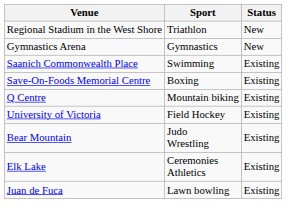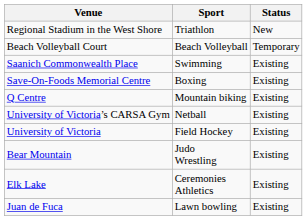 <table class="wikitable">
 <tr>
 <th>Venue</th>
 <th>Sport</th>
 <th>Status</th>
 </tr>
 <tr>
 <td>Regional Stadium in the West Shore</td>
 <td>Triathlon</td>
 <td>New</td>
 </tr>
 <tr>
-<td>Gymnastics Arena</td>
-<td>Gymnastics</td>
-<td>New</td>
+<td>Beach Volleyball Court</td>
+<td>Beach Volleyball</td>
+<td>Temporary</td>
 </tr>
 <tr>
 <td><a href='#'>Saanich Commonwealth Place</a></td>
 <td>Swimming</td>
 <td>Existing</td>
 </tr>
 <tr>
 <td><a href='#'>Save-On-Foods Memorial Centre</a></td>
 <td>Boxing</td>
 <td>Existing</td>
 </tr>
 <tr>
 <td><a href='#'>Q Centre</a></td>
 <td>Mountain biking</td>
+<td>Existing</td>
+</tr>
+<tr>
+<td><a href='#'>University of Victoria</a>’s CARSA Gym</td>
+<td>Netball</td>
 <td>Existing</td>
 </tr>
 <tr>
 <td><a href='#'>University of Victoria</a></td>
 <td>Field Hockey</td>
 <td>Existing</td>
 </tr>
 <tr>
 <td><a href='#'>Bear Mountain</a></td>
 <td>Judo<br>Wrestling</td>
 <td>Existing</td>
 </tr>
 <tr>
 <td><a href='#'>Elk Lake</a></td>
 <td>Ceremonies<br>Athletics</td>
 <td>Existing</td>
 </tr>
 <tr>
 <td><a href='#'>Juan de Fuca</a></td>
 <td>Lawn bowling</td>
 <td>Existing</td>
 </tr>
 </table>
